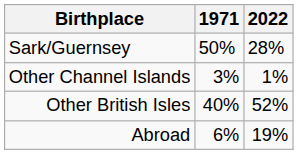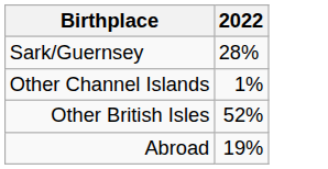 <table class="wikitable">
 <tr>
 <th>Birthplace<br></th>
-<th>1971</th>
 <th>2022</th>
 </tr>
 <tr>
 <td>Sark/Guernsey</td>
-<td>50%</td>
 <td>28%</td>
 </tr>
 <tr align="right">
 <td>Other Channel Islands</td>
-<td>3%</td>
 <td>1%</td>
 </tr>
 <tr align="right">
 <td>Other British Isles</td>
-<td>40%</td>
 <td>52%</td>
 </tr>
 <tr align="right">
 <td>Abroad</td>
-<td>6%</td>
 <td>19%</td>
 </tr>
 </table>
